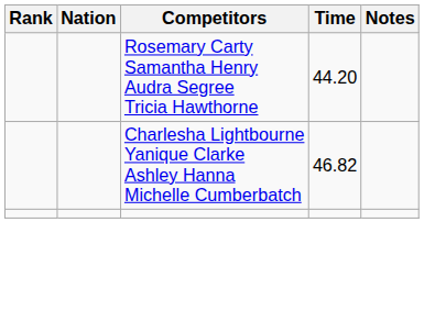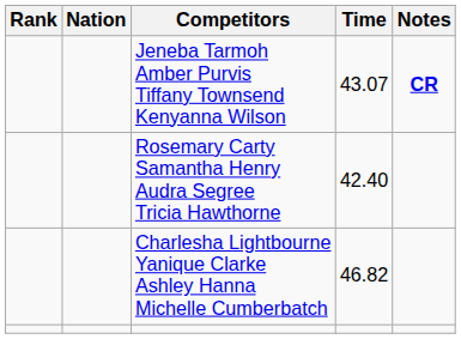 <table class="wikitable sortable" style="text-align:center">
 <tr>
 <th>Rank</th>
 <th>Nation</th>
 <th>Competitors</th>
 <th>Time</th>
 <th>Notes</th>
 </tr>
 <tr>
 <td></td>
 <td align=left></td>
+<td align=left><a href='#'>Jeneba Tarmoh</a><br><a href='#'>Amber Purvis</a><br><a href='#'>Tiffany Townsend</a><br><a href='#'>Kenyanna Wilson</a></td>
+<td>43.07</td>
+<td><a href='#'><strong>CR</strong></a></td>
+</tr>
+<tr>
+<td></td>
+<td align=left></td>
 <td align=left><a href='#'>Rosemary Carty</a><br><a href='#'>Samantha Henry</a><br><a href='#'>Audra Segree</a><br><a href='#'>Tricia Hawthorne</a></td>
-<td>44.20</td>
+<td>42.40</td>
 <td></td>
 </tr>
 <tr>
 <td></td>
 <td align=left></td>
 <td align=left><a href='#'>Charlesha Lightbourne</a><br><a href='#'>Yanique Clarke</a><br><a href='#'>Ashley Hanna</a><br><a href='#'>Michelle Cumberbatch</a></td>
 <td>46.82</td>
 <td></td>
 </tr>
 <tr>
 <td></td>
 <td align=left></td>
 <td align=left></td>
 <td></td>
 <td></td>
 </tr>
 </table>
